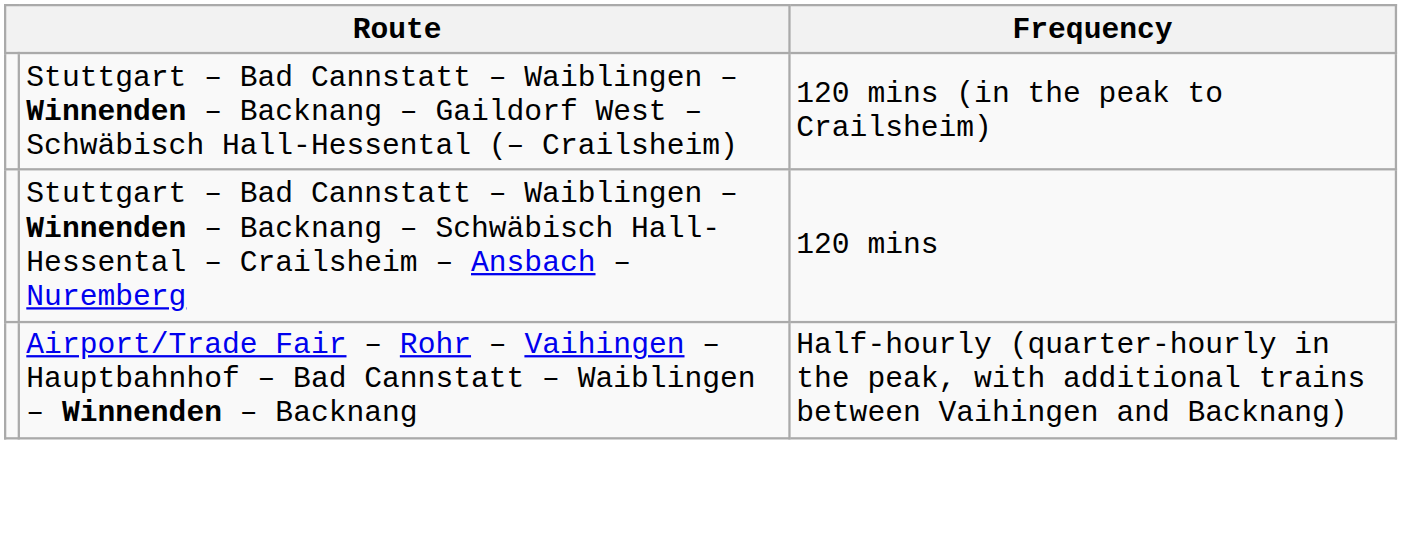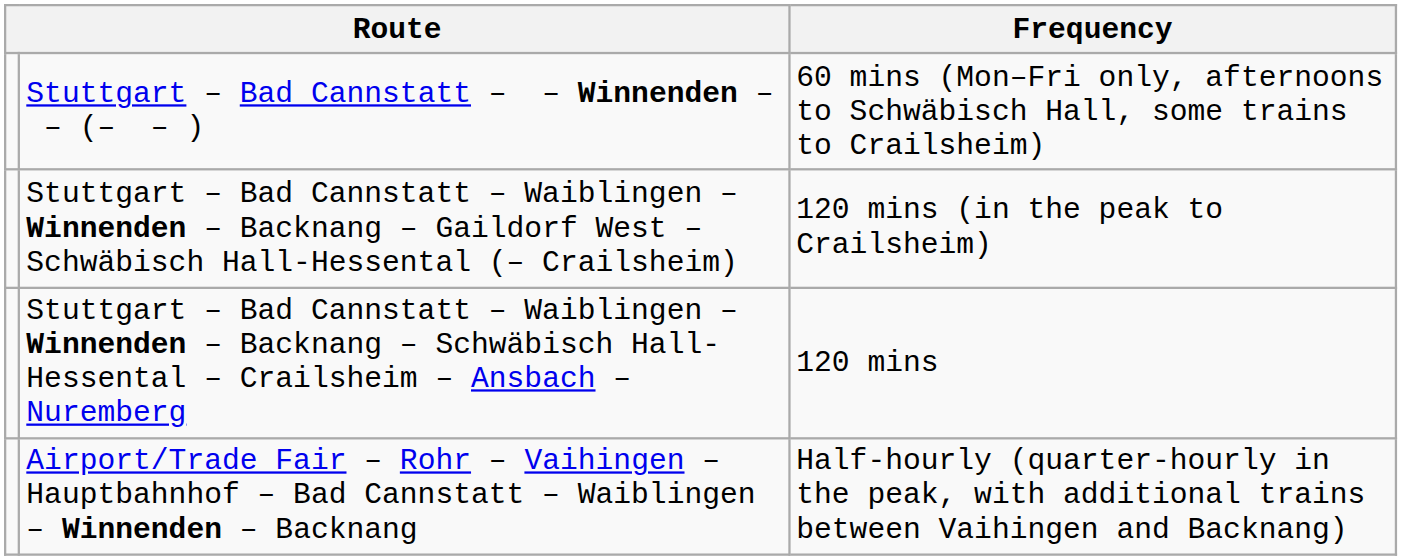 <table class="wikitable">
 <tr>
 <th colspan="2">Route</th>
 <th>Frequency</th>
+</tr>
+<tr>
+<td style="text-align:center"></td>
+<td><a href='#'>Stuttgart</a> – <a href='#'>Bad Cannstatt</a> –  – <strong>Winnenden</strong> –  –  (–  – )</td>
+<td>60 mins (Mon–Fri only, afternoons to Schwäbisch Hall, some trains to Crailsheim)</td>
 </tr>
 <tr>
 <td style="text-align:center"></td>
 <td>Stuttgart – Bad Cannstatt – Waiblingen – <strong>Winnenden</strong> – Backnang – Gaildorf West – Schwäbisch Hall-Hessental (– Crailsheim)</td>
 <td>120 mins (in the peak to Crailsheim)</td>
 </tr>
 <tr>
 <td align="center"></td>
 <td>Stuttgart – Bad Cannstatt – Waiblingen – <strong>Winnenden</strong> – Backnang – Schwäbisch Hall-Hessental – Crailsheim – <a href='#'>Ansbach</a> – <a href='#'>Nuremberg</a></td>
 <td>120 mins</td>
 </tr>
 <tr>
 <td align="center"></td>
 <td><a href='#'>Airport/Trade Fair</a> – <a href='#'>Rohr</a> – <a href='#'>Vaihingen</a> – Hauptbahnhof – Bad Cannstatt – Waiblingen – <strong>Winnenden</strong> – Backnang</td>
 <td>Half-hourly (quarter-hourly in the peak, with additional trains between Vaihingen and Backnang)</td>
 </tr>
 </table>
